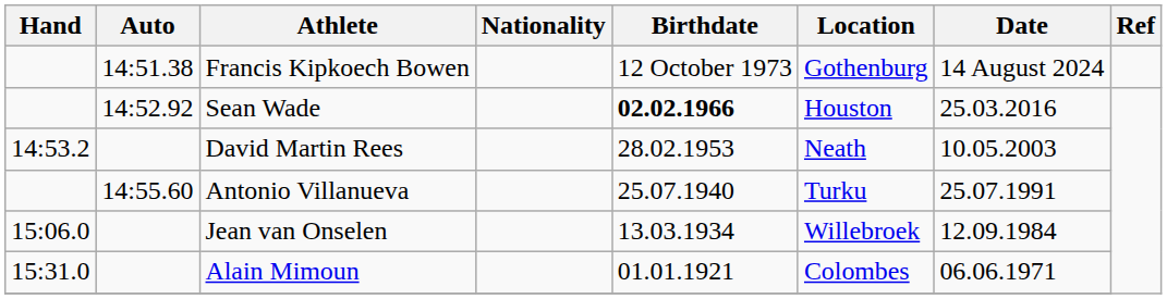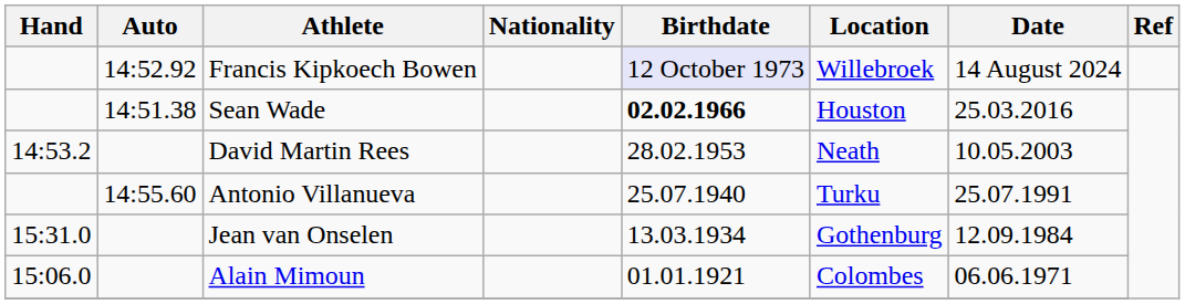 <table class="wikitable">
 <tr>
 <th>Hand</th>
 <th>Auto</th>
 <th>Athlete</th>
 <th>Nationality</th>
 <th>Birthdate</th>
 <th>Location</th>
 <th>Date</th>
 <th>Ref</th>
 </tr>
 <tr>
 <td></td>
-<td>14:51.38</td>
+<td>14:52.92</td>
 <td>Francis Kipkoech Bowen</td>
 <td></td>
-<td>12 October 1973</td>
-<td><a href='#'>Gothenburg</a></td>
+<td style="background: lavender;">12 October 1973</td>
+<td><a href='#'>Willebroek</a></td>
 <td>14 August 2024</td>
 <td></td>
 </tr>
 <tr>
 <td></td>
-<td>14:52.92</td>
+<td>14:51.38</td>
 <td>Sean Wade</td>
 <td></td>
 <td><strong>02.02.1966</strong></td>
 <td><a href='#'>Houston</a></td>
 <td>25.03.2016</td>
 </tr>
 <tr>
 <td>14:53.2</td>
 <td></td>
 <td>David Martin Rees</td>
 <td></td>
 <td>28.02.1953</td>
 <td><a href='#'>Neath</a></td>
 <td>10.05.2003</td>
 </tr>
 <tr>
 <td></td>
 <td>14:55.60</td>
 <td>Antonio Villanueva</td>
 <td></td>
 <td>25.07.1940</td>
 <td><a href='#'>Turku</a></td>
 <td>25.07.1991</td>
 </tr>
 <tr>
-<td>15:06.0</td>
+<td>15:31.0</td>
 <td></td>
 <td>Jean van Onselen</td>
 <td></td>
 <td>13.03.1934</td>
-<td><a href='#'>Willebroek</a></td>
+<td><a href='#'>Gothenburg</a></td>
 <td>12.09.1984</td>
 </tr>
 <tr>
-<td>15:31.0</td>
+<td>15:06.0</td>
 <td></td>
 <td><a href='#'>Alain Mimoun</a></td>
 <td></td>
 <td>01.01.1921</td>
 <td><a href='#'>Colombes</a></td>
 <td>06.06.1971</td>
 </tr>
 <tr>
 </tr>
 </table>
